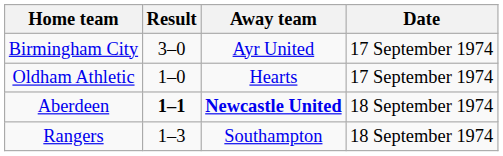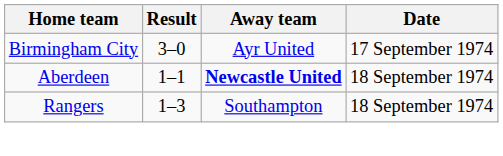 <table class="wikitable" style="text-align: center">
 <tr>
 <th>Home team</th>
 <th>Result</th>
 <th>Away team</th>
 <th>Date</th>
 </tr>
 <tr>
 <td><a href='#'>Birmingham City</a></td>
 <td>3–0</td>
 <td><a href='#'>Ayr United</a></td>
 <td>17 September 1974</td>
 </tr>
 <tr>
-<td><a href='#'>Oldham Athletic</a></td>
-<td>1–0</td>
-<td><a href='#'>Hearts</a></td>
-<td>17 September 1974</td>
-</tr>
-<tr>
 <td><a href='#'>Aberdeen</a></td>
-<td><strong>1–1</strong></td>
+<td>1–1</td>
 <td><strong><a href='#'>Newcastle United</a></strong></td>
 <td>18 September 1974</td>
 </tr>
 <tr>
 <td><a href='#'>Rangers</a></td>
 <td>1–3</td>
 <td><a href='#'>Southampton</a></td>
 <td>18 September 1974</td>
 </tr>
 </table>
